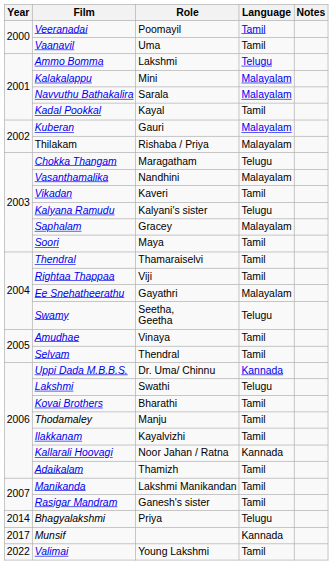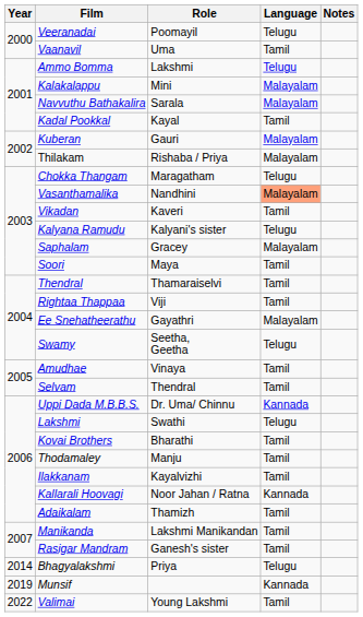 <table class="wikitable sortable">
 <tr>
 <th>Year</th>
 <th>Film</th>
 <th>Role</th>
 <th>Language</th>
 <th>Notes</th>
 </tr>
 <tr>
 <td rowspan="2">2000</td>
 <td><em><a href='#'>Veeranadai</a></em></td>
 <td>Poomayil</td>
-<td><a href='#'>Tamil</a></td>
+<td>Telugu</td>
 <td></td>
 </tr>
 <tr>
 <td><em><a href='#'>Vaanavil</a></em></td>
 <td>Uma</td>
 <td>Tamil</td>
 <td></td>
 </tr>
 <tr>
 <td rowspan="4">2001</td>
 <td><em><a href='#'>Ammo Bomma</a></em></td>
 <td>Lakshmi</td>
 <td><a href='#'>Telugu</a></td>
 <td></td>
 </tr>
 <tr>
 <td><em><a href='#'>Kalakalappu</a></em></td>
 <td>Mini</td>
 <td><a href='#'>Malayalam</a></td>
 <td></td>
 </tr>
 <tr>
 <td><em><a href='#'>Navvuthu Bathakalira</a></em></td>
 <td>Sarala</td>
 <td><a href='#'>Malayalam</a></td>
 <td></td>
 </tr>
 <tr>
 <td><em><a href='#'>Kadal Pookkal</a></em></td>
 <td>Kayal</td>
 <td>Tamil</td>
 <td></td>
 </tr>
 <tr>
 <td rowspan="2">2002</td>
 <td><em><a href='#'>Kuberan</a></em></td>
 <td>Gauri</td>
 <td><a href='#'>Malayalam</a></td>
 <td></td>
 </tr>
 <tr>
 <td>Thilakam</td>
 <td>Rishaba / Priya</td>
 <td>Malayalam</td>
 <td></td>
 </tr>
 <tr>
 <td rowspan="6">2003</td>
 <td><em><a href='#'>Chokka Thangam</a></em></td>
 <td>Maragatham</td>
 <td>Telugu</td>
 <td></td>
 </tr>
 <tr>
 <td><em><a href='#'>Vasanthamalika</a></em></td>
 <td>Nandhini</td>
-<td>Malayalam</td>
+<td style="background: lightsalmon;">Malayalam</td>
 <td></td>
 </tr>
 <tr>
 <td><em><a href='#'>Vikadan</a></em></td>
 <td>Kaveri</td>
 <td>Tamil</td>
 <td></td>
 </tr>
 <tr>
 <td><em><a href='#'>Kalyana Ramudu</a></em></td>
 <td>Kalyani's sister</td>
 <td>Telugu</td>
 <td></td>
 </tr>
 <tr>
 <td><em><a href='#'>Saphalam</a></em></td>
 <td>Gracey</td>
 <td>Malayalam</td>
 <td></td>
 </tr>
 <tr>
 <td><em><a href='#'>Soori</a></em></td>
 <td>Maya</td>
 <td>Tamil</td>
 <td></td>
 </tr>
 <tr>
 <td rowspan="4">2004</td>
 <td><em><a href='#'>Thendral</a></em></td>
 <td>Thamaraiselvi</td>
 <td>Tamil</td>
 <td></td>
 </tr>
 <tr>
 <td><em><a href='#'>Rightaa Thappaa</a></em></td>
 <td>Viji</td>
 <td>Tamil</td>
 <td></td>
 </tr>
 <tr>
 <td><em><a href='#'>Ee Snehatheerathu</a></em></td>
 <td>Gayathri</td>
 <td>Malayalam</td>
 <td></td>
 </tr>
 <tr>
 <td><em><a href='#'>Swamy</a></em></td>
 <td>Seetha,<br>Geetha</td>
 <td>Telugu</td>
 <td></td>
 </tr>
 <tr>
 <td rowspan="2">2005</td>
 <td><em><a href='#'>Amudhae</a></em></td>
 <td>Vinaya</td>
 <td>Tamil</td>
 <td></td>
 </tr>
 <tr>
 <td><em><a href='#'>Selvam</a></em></td>
 <td>Thendral</td>
 <td>Tamil</td>
 <td></td>
 </tr>
 <tr>
 <td rowspan="7">2006</td>
 <td><em><a href='#'>Uppi Dada M.B.B.S.</a></em></td>
 <td>Dr. Uma/ Chinnu</td>
 <td><a href='#'>Kannada</a></td>
 <td></td>
 </tr>
 <tr>
 <td><em><a href='#'>Lakshmi</a></em></td>
 <td>Swathi</td>
 <td>Telugu</td>
 <td></td>
 </tr>
 <tr>
 <td><em><a href='#'>Kovai Brothers</a></em></td>
 <td>Bharathi</td>
 <td>Tamil</td>
 <td></td>
 </tr>
 <tr>
 <td><em>Thodamaley</em></td>
 <td>Manju</td>
 <td>Tamil</td>
 <td></td>
 </tr>
 <tr>
 <td><em><a href='#'>Ilakkanam</a></em></td>
 <td>Kayalvizhi</td>
 <td>Tamil</td>
 <td></td>
 </tr>
 <tr>
 <td><em><a href='#'>Kallarali Hoovagi</a></em></td>
 <td>Noor Jahan / Ratna</td>
 <td>Kannada</td>
 <td></td>
 </tr>
 <tr>
 <td><em><a href='#'>Adaikalam</a></em></td>
 <td>Thamizh</td>
 <td>Tamil</td>
 <td></td>
 </tr>
 <tr>
 <td rowspan="2">2007</td>
 <td><em><a href='#'>Manikanda</a></em></td>
 <td>Lakshmi Manikandan</td>
 <td>Tamil</td>
 <td></td>
 </tr>
 <tr>
 <td><em><a href='#'>Rasigar Mandram</a></em></td>
 <td>Ganesh's sister</td>
 <td>Tamil</td>
 <td></td>
 </tr>
 <tr>
 <td>2014</td>
 <td><em>Bhagyalakshmi</em></td>
 <td>Priya</td>
 <td>Telugu</td>
 <td></td>
 </tr>
 <tr>
-<td>2017</td>
+<td>2019</td>
 <td><em>Munsif</em></td>
 <td></td>
 <td>Kannada</td>
 <td></td>
 </tr>
 <tr>
 <td>2022</td>
 <td><em><a href='#'>Valimai</a></em></td>
 <td>Young Lakshmi</td>
 <td>Tamil</td>
 <td></td>
 </tr>
 </table>
